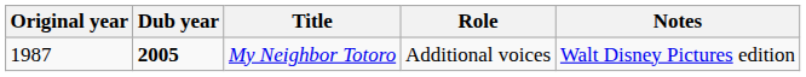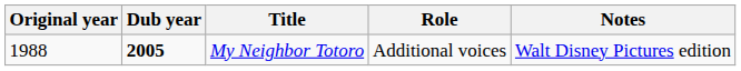 <table class="wikitable sortable">
 <tr>
 <th>Original year</th>
 <th>Dub year</th>
 <th>Title</th>
 <th>Role</th>
 <th>Notes</th>
 </tr>
 <tr>
-<td>1987</td>
+<td>1988</td>
 <td><strong>2005</strong></td>
 <td><em><a href='#'>My Neighbor Totoro</a></em></td>
 <td>Additional voices</td>
 <td><a href='#'>Walt Disney Pictures</a> edition</td>
 </tr>
 </table>
